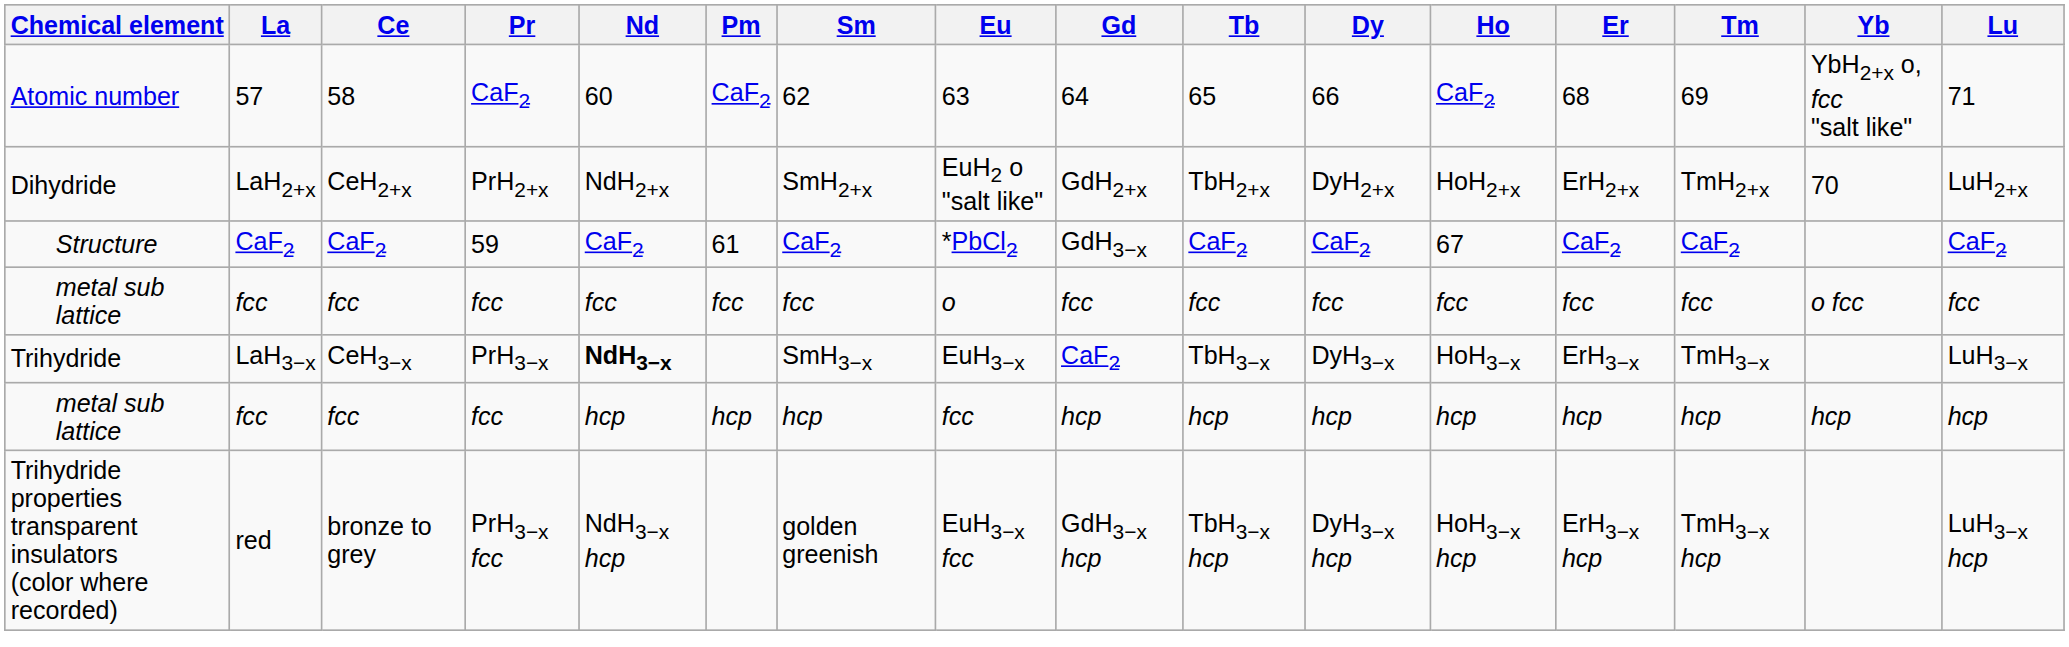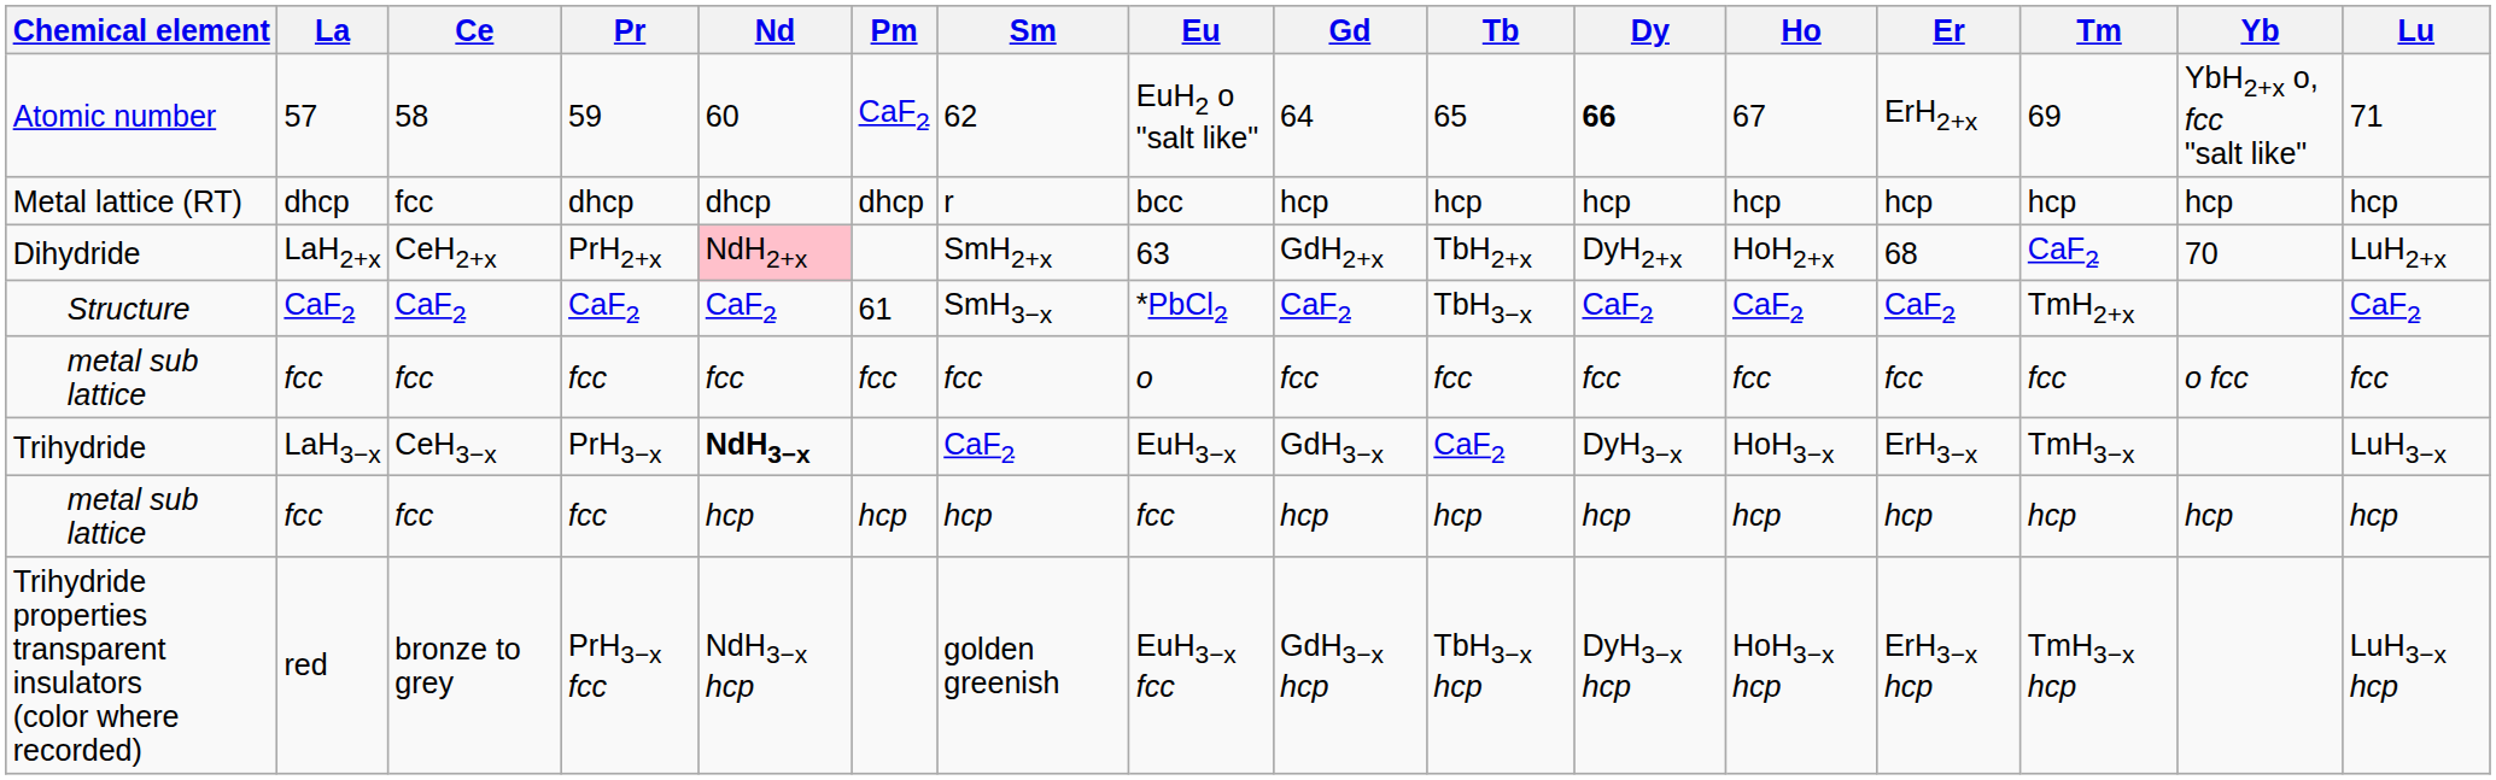 <table class="wikitable" style="font-size:95%;">
 <tr>
 <th><a href='#'>Chemical element</a></th>
 <th><a href='#'>La</a></th>
 <th><a href='#'>Ce</a></th>
 <th><a href='#'>Pr</a></th>
 <th><a href='#'>Nd</a></th>
 <th><a href='#'>Pm</a></th>
 <th><a href='#'>Sm</a></th>
 <th><a href='#'>Eu</a></th>
 <th><a href='#'>Gd</a></th>
 <th><a href='#'>Tb</a></th>
 <th><a href='#'>Dy</a></th>
 <th><a href='#'>Ho</a></th>
 <th><a href='#'>Er</a></th>
 <th><a href='#'>Tm</a></th>
 <th><a href='#'>Yb</a></th>
 <th><a href='#'>Lu</a></th>
 </tr>
 <tr>
 <td><a href='#'>Atomic number</a></td>
 <td>57</td>
 <td>58</td>
-<td><a href='#'>CaF<sub>2</sub></a></td>
+<td>59</td>
 <td>60</td>
 <td><a href='#'>CaF<sub>2</sub></a></td>
 <td>62</td>
-<td>63</td>
+<td>EuH<sub>2</sub> o <br> "salt like"</td>
 <td>64</td>
 <td>65</td>
-<td>66</td>
-<td><a href='#'>CaF<sub>2</sub></a></td>
-<td>68</td>
+<td><strong>66</strong></td>
+<td>67</td>
+<td>ErH<sub>2+x</sub></td>
 <td>69</td>
 <td>YbH<sub>2+x</sub> o, <em>fcc</em><br> "salt like"</td>
 <td>71</td>
+</tr>
+<tr>
+<td>Metal lattice (RT)</td>
+<td>dhcp</td>
+<td>fcc</td>
+<td>dhcp</td>
+<td>dhcp</td>
+<td>dhcp</td>
+<td>r</td>
+<td>bcc</td>
+<td>hcp</td>
+<td>hcp</td>
+<td>hcp</td>
+<td>hcp</td>
+<td>hcp</td>
+<td>hcp</td>
+<td>hcp</td>
+<td>hcp</td>
 </tr>
 <tr>
 <td>Dihydride</td>
 <td>LaH<sub>2+x</sub></td>
 <td>CeH<sub>2+x</sub></td>
 <td>PrH<sub>2+x</sub></td>
-<td>NdH<sub>2+x</sub></td>
+<td style="background: pink;">NdH<sub>2+x</sub></td>
 <td></td>
 <td>SmH<sub>2+x</sub></td>
-<td>EuH<sub>2</sub> o <br> "salt like"</td>
+<td>63</td>
 <td>GdH<sub>2+x</sub></td>
 <td>TbH<sub>2+x</sub></td>
 <td>DyH<sub>2+x</sub></td>
 <td>HoH<sub>2+x</sub></td>
-<td>ErH<sub>2+x</sub></td>
-<td>TmH<sub>2+x</sub></td>
+<td>68</td>
+<td><a href='#'>CaF<sub>2</sub></a></td>
 <td>70</td>
 <td>LuH<sub>2+x</sub></td>
 </tr>
 <tr>
 <td style="padding-left: 2em"><em>Structure</em></td>
 <td><a href='#'>CaF<sub>2</sub></a></td>
 <td><a href='#'>CaF<sub>2</sub></a></td>
-<td>59</td>
+<td><a href='#'>CaF<sub>2</sub></a></td>
 <td><a href='#'>CaF<sub>2</sub></a></td>
 <td>61</td>
+<td>SmH<sub>3−x</sub></td>
+<td>*<a href='#'>PbCl<sub>2</sub></a></td>
 <td><a href='#'>CaF<sub>2</sub></a></td>
-<td>*<a href='#'>PbCl<sub>2</sub></a></td>
-<td>GdH<sub>3−x</sub></td>
+<td>TbH<sub>3−x</sub></td>
 <td><a href='#'>CaF<sub>2</sub></a></td>
 <td><a href='#'>CaF<sub>2</sub></a></td>
-<td>67</td>
 <td><a href='#'>CaF<sub>2</sub></a></td>
-<td><a href='#'>CaF<sub>2</sub></a></td>
+<td>TmH<sub>2+x</sub></td>
 <td></td>
 <td><a href='#'>CaF<sub>2</sub></a></td>
 </tr>
 <tr>
 <td style="padding-left: 2em"><em>metal sub lattice</em></td>
 <td><em>fcc</em></td>
 <td><em>fcc</em></td>
 <td><em>fcc</em></td>
 <td><em>fcc</em></td>
 <td><em>fcc</em></td>
 <td><em>fcc</em></td>
 <td><em>o</em></td>
 <td><em>fcc</em></td>
 <td><em>fcc</em></td>
 <td><em>fcc</em></td>
 <td><em>fcc</em></td>
 <td><em>fcc</em></td>
 <td><em>fcc</em></td>
 <td><em>o</em> <em>fcc</em></td>
 <td><em>fcc</em></td>
 </tr>
 <tr>
 <td>Trihydride</td>
 <td>LaH<sub>3−x</sub></td>
 <td>CeH<sub>3−x</sub></td>
 <td>PrH<sub>3−x</sub></td>
 <td><strong>NdH<sub>3−x</sub></strong></td>
 <td></td>
-<td>SmH<sub>3−x</sub></td>
+<td><a href='#'>CaF<sub>2</sub></a></td>
 <td>EuH<sub>3−x</sub></td>
+<td>GdH<sub>3−x</sub></td>
 <td><a href='#'>CaF<sub>2</sub></a></td>
-<td>TbH<sub>3−x</sub></td>
 <td>DyH<sub>3−x</sub></td>
 <td>HoH<sub>3−x</sub></td>
 <td>ErH<sub>3−x</sub></td>
 <td>TmH<sub>3−x</sub></td>
 <td></td>
 <td>LuH<sub>3−x</sub></td>
 </tr>
 <tr>
 <td style="padding-left: 2em"><em>metal sub lattice</em></td>
 <td><em>fcc</em></td>
 <td><em>fcc</em></td>
 <td><em>fcc</em></td>
 <td><em>hcp</em></td>
 <td><em>hcp</em></td>
 <td><em>hcp</em></td>
 <td><em>fcc</em></td>
 <td><em>hcp</em></td>
 <td><em>hcp</em></td>
 <td><em>hcp</em></td>
 <td><em>hcp</em></td>
 <td><em>hcp</em></td>
 <td><em>hcp</em></td>
 <td><em>hcp</em></td>
 <td><em>hcp</em></td>
 </tr>
 <tr>
 <td>Trihydride properties<br> transparent insulators <br>(color where recorded)</td>
 <td>red</td>
 <td>bronze to grey</td>
 <td>PrH<sub>3−x</sub> <em>fcc</em></td>
 <td>NdH<sub>3−x</sub> <em>hcp</em></td>
 <td></td>
 <td>golden greenish</td>
 <td>EuH<sub>3−x</sub> <em>fcc</em></td>
 <td>GdH<sub>3−x</sub> <em>hcp</em></td>
 <td>TbH<sub>3−x</sub> <em>hcp</em></td>
 <td>DyH<sub>3−x</sub> <em>hcp</em></td>
 <td>HoH<sub>3−x</sub> <em>hcp</em></td>
 <td>ErH<sub>3−x</sub> <em>hcp</em></td>
 <td>TmH<sub>3−x</sub> <em>hcp</em></td>
 <td></td>
 <td>LuH<sub>3−x</sub> <em>hcp</em></td>
 </tr>
 </table>
